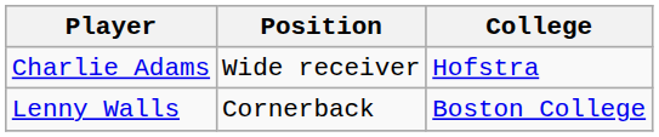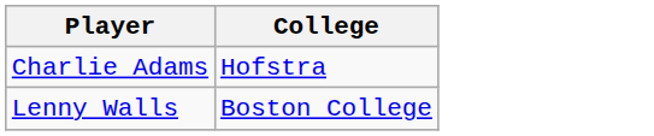 <table class="wikitable">
 <tr>
 <th>Player</th>
-<th>Position</th>
 <th>College</th>
 </tr>
 <tr>
 <td><a href='#'>Charlie Adams</a></td>
-<td>Wide receiver</td>
 <td><a href='#'>Hofstra</a></td>
 </tr>
 <tr>
 <td><a href='#'>Lenny Walls</a></td>
-<td>Cornerback</td>
 <td><a href='#'>Boston College</a></td>
 </tr>
 </table>
